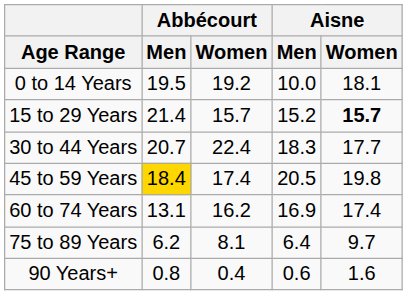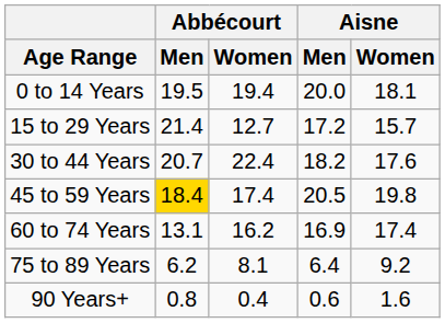 <table class="wikitable" style="text-align:center;">
 <tr>
 <th></th>
 <th colspan=2>Abbécourt</th>
 <th colspan=2>Aisne</th>
 </tr>
 <tr>
 <th>Age Range</th>
 <th>Men</th>
 <th>Women</th>
 <th>Men</th>
 <th>Women</th>
 </tr>
 <tr>
 <td>0 to 14 Years</td>
 <td>19.5</td>
-<td>19.2</td>
-<td>10.0</td>
+<td>19.4</td>
+<td>20.0</td>
 <td>18.1</td>
 </tr>
 <tr>
 <td>15 to 29 Years</td>
 <td>21.4</td>
+<td>12.7</td>
+<td>17.2</td>
 <td>15.7</td>
-<td>15.2</td>
-<td><strong>15.7</strong></td>
 </tr>
 <tr>
 <td>30 to 44 Years</td>
 <td>20.7</td>
 <td>22.4</td>
-<td>18.3</td>
-<td>17.7</td>
+<td>18.2</td>
+<td>17.6</td>
 </tr>
 <tr>
 <td>45 to 59 Years</td>
 <td style="background: gold;">18.4</td>
 <td>17.4</td>
 <td>20.5</td>
 <td>19.8</td>
 </tr>
 <tr>
 <td>60 to 74 Years</td>
 <td>13.1</td>
 <td>16.2</td>
 <td>16.9</td>
 <td>17.4</td>
 </tr>
 <tr>
 <td>75 to 89 Years</td>
 <td>6.2</td>
 <td>8.1</td>
 <td>6.4</td>
-<td>9.7</td>
+<td>9.2</td>
 </tr>
 <tr>
 <td>90 Years+</td>
 <td>0.8</td>
 <td>0.4</td>
 <td>0.6</td>
 <td>1.6</td>
 </tr>
 </table>
